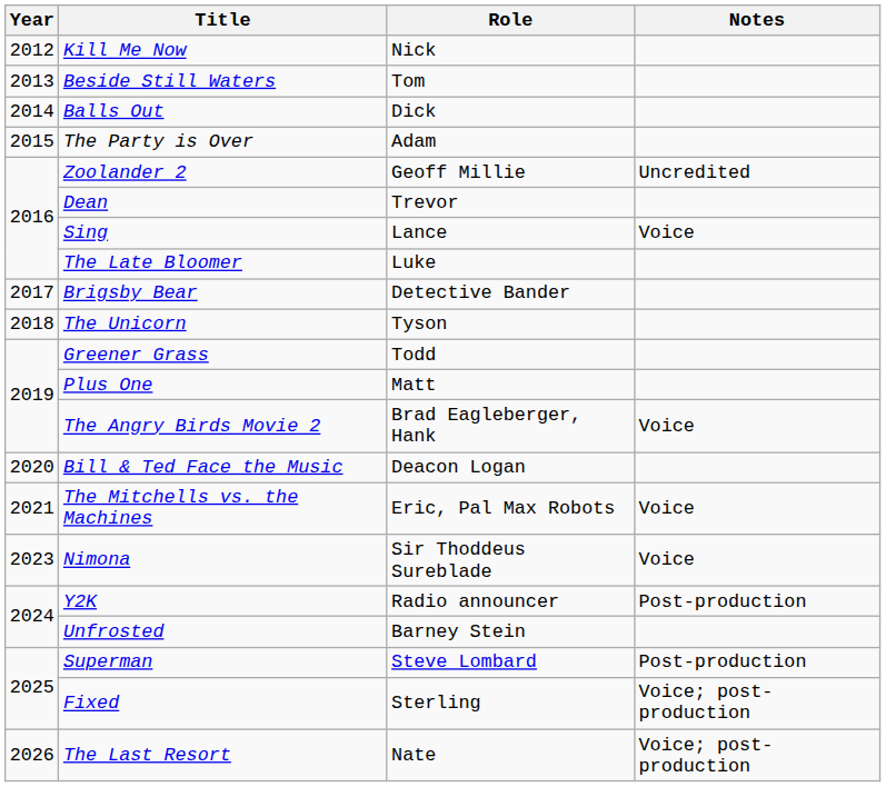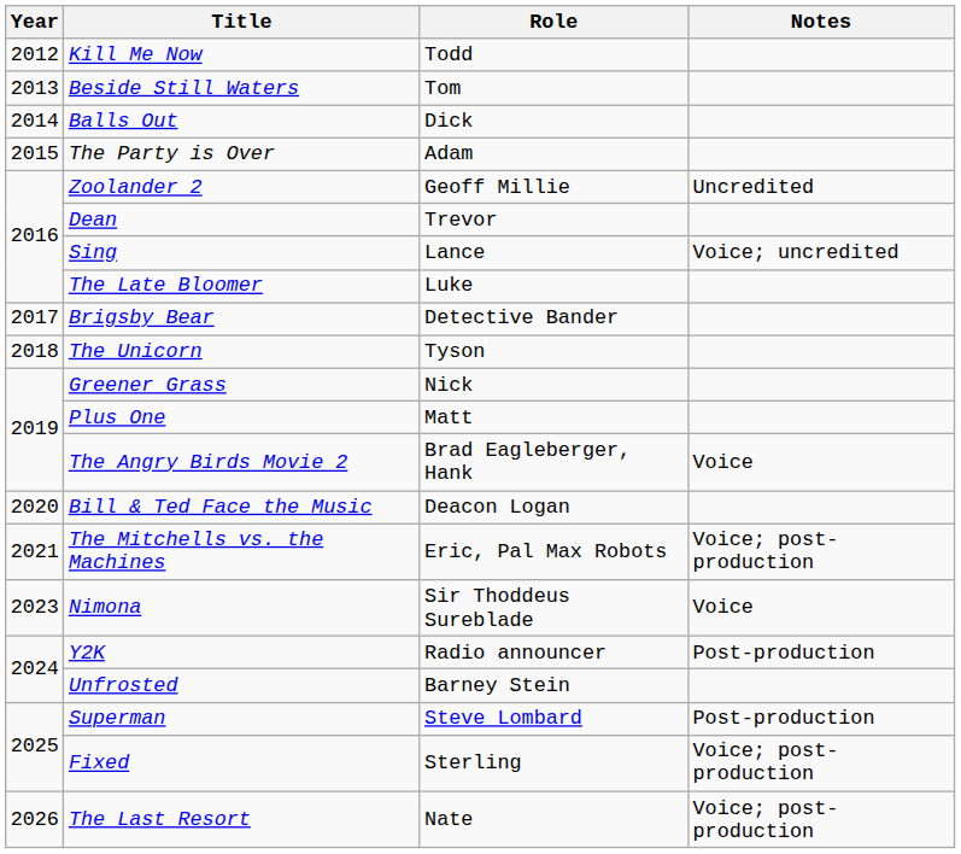 <table class="wikitable sortable">
 <tr>
 <th>Year</th>
 <th>Title</th>
 <th>Role</th>
 <th>Notes</th>
 </tr>
 <tr>
 <td>2012</td>
 <td><em><a href='#'>Kill Me Now</a></em></td>
-<td>Nick</td>
+<td>Todd</td>
 <td></td>
 </tr>
 <tr>
 <td>2013</td>
 <td><em><a href='#'>Beside Still Waters</a></em></td>
 <td>Tom</td>
 <td></td>
 </tr>
 <tr>
 <td>2014</td>
 <td><em><a href='#'>Balls Out</a></em></td>
 <td>Dick</td>
 <td></td>
 </tr>
 <tr>
 <td>2015</td>
 <td><em>The Party is Over</em></td>
 <td>Adam</td>
 <td></td>
 </tr>
 <tr>
 <td rowspan="4">2016</td>
 <td><em><a href='#'>Zoolander 2</a></em></td>
 <td>Geoff Millie</td>
 <td>Uncredited</td>
 </tr>
 <tr>
 <td><em><a href='#'>Dean</a></em></td>
 <td>Trevor</td>
 <td></td>
 </tr>
 <tr>
 <td><em><a href='#'>Sing</a></em></td>
 <td>Lance</td>
-<td>Voice</td>
+<td>Voice; uncredited</td>
 </tr>
 <tr>
 <td><em><a href='#'>The Late Bloomer</a></em></td>
 <td>Luke</td>
 <td></td>
 </tr>
 <tr>
 <td>2017</td>
 <td><em><a href='#'>Brigsby Bear</a></em></td>
 <td>Detective Bander</td>
 <td></td>
 </tr>
 <tr>
 <td>2018</td>
 <td><em><a href='#'>The Unicorn</a></em></td>
 <td>Tyson</td>
 <td></td>
 </tr>
 <tr>
 <td rowspan="3">2019</td>
 <td><em><a href='#'>Greener Grass</a></em></td>
-<td>Todd</td>
+<td>Nick</td>
 <td></td>
 </tr>
 <tr>
 <td><em><a href='#'>Plus One</a></em></td>
 <td>Matt</td>
 <td></td>
 </tr>
 <tr>
 <td><em><a href='#'>The Angry Birds Movie 2</a></em></td>
 <td>Brad Eagleberger, Hank</td>
 <td>Voice</td>
 </tr>
 <tr>
 <td>2020</td>
 <td><em><a href='#'>Bill & Ted Face the Music</a></em></td>
 <td>Deacon Logan</td>
 <td></td>
 </tr>
 <tr>
 <td>2021</td>
 <td><em><a href='#'>The Mitchells vs. the Machines</a></em></td>
 <td>Eric, Pal Max Robots</td>
-<td>Voice</td>
+<td>Voice; post-production</td>
 </tr>
 <tr>
 <td>2023</td>
 <td><em><a href='#'>Nimona</a></em></td>
 <td>Sir Thoddeus Sureblade</td>
 <td>Voice</td>
 </tr>
 <tr>
 <td rowspan="2">2024</td>
 <td><em><a href='#'>Y2K</a></em></td>
 <td>Radio announcer</td>
 <td>Post-production</td>
 </tr>
 <tr>
 <td><em><a href='#'>Unfrosted</a></em></td>
 <td>Barney Stein</td>
 <td></td>
 </tr>
 <tr>
 <td rowspan="2">2025</td>
 <td><em><a href='#'>Superman</a></em></td>
 <td><a href='#'>Steve Lombard</a></td>
 <td>Post-production</td>
 </tr>
 <tr>
 <td><em><a href='#'>Fixed</a></em></td>
 <td>Sterling</td>
 <td>Voice; post-production</td>
 </tr>
 <tr>
 <td>2026</td>
 <td><em><a href='#'>The Last Resort</a></em></td>
 <td>Nate</td>
 <td>Voice; post-production</td>
 </tr>
 </table>
